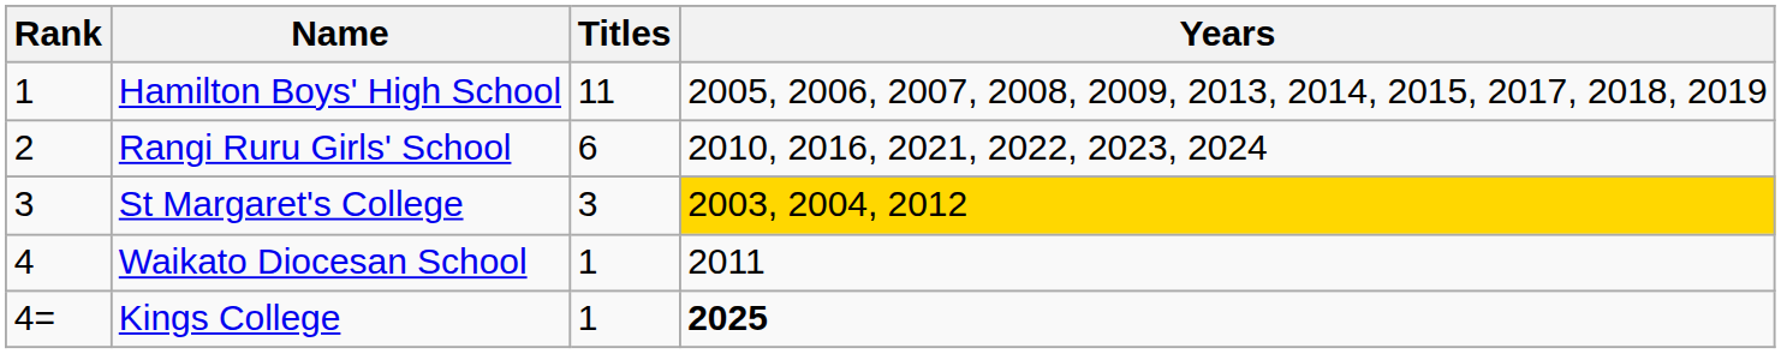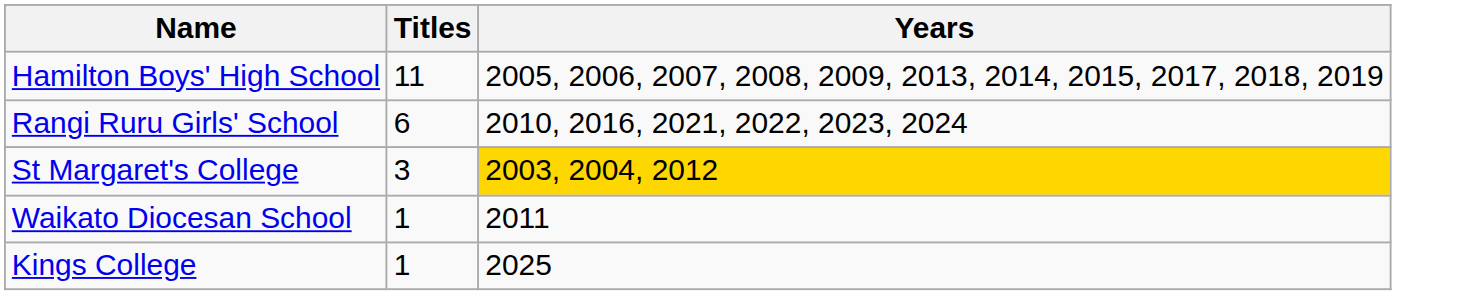 <table class="wikitable">
 <tr>
-<th>Rank</th>
 <th>Name</th>
 <th>Titles</th>
 <th>Years</th>
 </tr>
 <tr>
-<td>1</td>
 <td><a href='#'>Hamilton Boys' High School</a></td>
 <td>11</td>
 <td>2005, 2006, 2007, 2008, 2009, 2013, 2014, 2015, 2017, 2018, 2019</td>
 </tr>
 <tr>
-<td>2</td>
 <td><a href='#'>Rangi Ruru Girls' School</a></td>
 <td>6</td>
 <td>2010, 2016, 2021, 2022, 2023, 2024</td>
 </tr>
 <tr>
-<td>3</td>
 <td><a href='#'>St Margaret's College</a></td>
 <td>3</td>
 <td style="background: gold;">2003, 2004, 2012</td>
 </tr>
 <tr>
-<td>4</td>
 <td><a href='#'>Waikato Diocesan School</a></td>
 <td>1</td>
 <td>2011</td>
 </tr>
 <tr>
-<td>4=</td>
 <td><a href='#'>Kings College</a></td>
 <td>1</td>
-<td><strong>2025</strong></td>
+<td>2025</td>
 </tr>
 </table>
